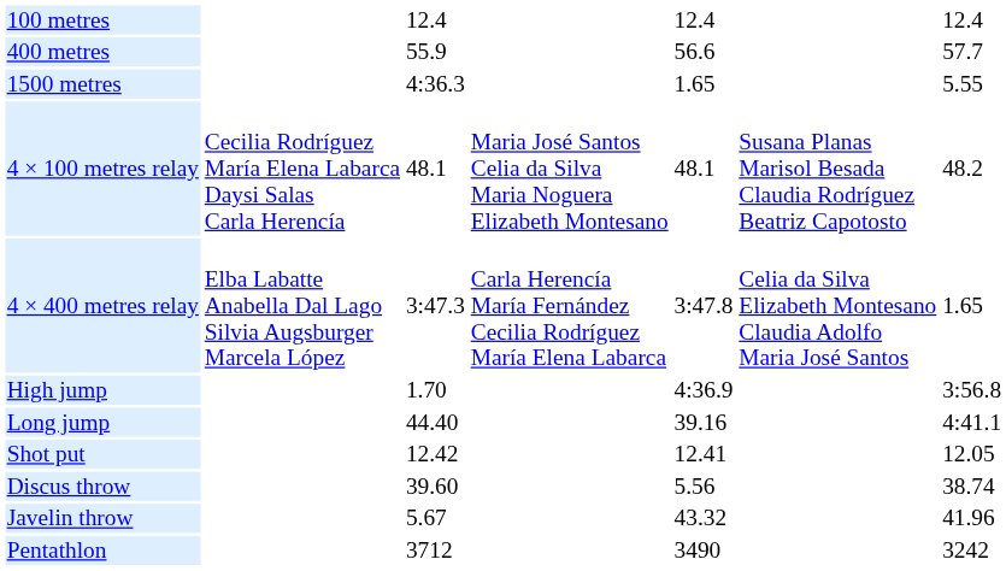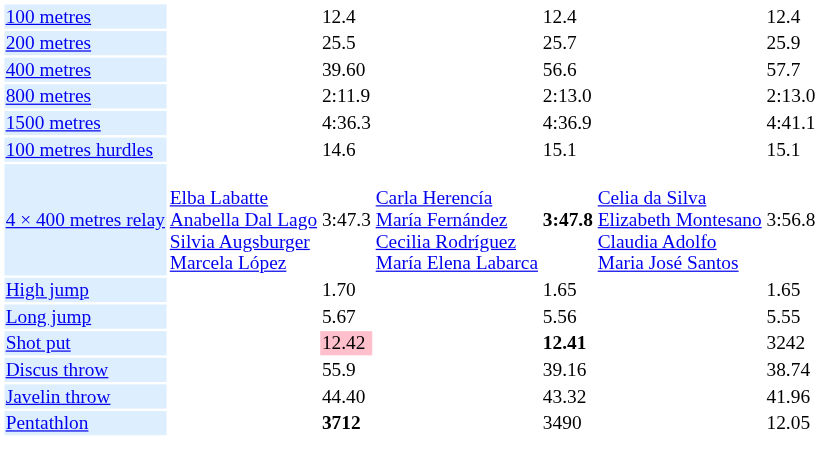 <table>
 <tr>
 <td bgcolor = DDEEFF><a href='#'>100 metres</a></td>
 <td></td>
 <td>12.4</td>
 <td></td>
 <td>12.4</td>
 <td></td>
 <td>12.4</td>
 </tr>
 <tr>
+<td bgcolor = DDEEFF><a href='#'>200 metres</a></td>
+<td></td>
+<td>25.5</td>
+<td></td>
+<td>25.7</td>
+<td></td>
+<td>25.9</td>
+</tr>
+<tr>
 <td bgcolor = DDEEFF><a href='#'>400 metres</a></td>
 <td></td>
-<td>55.9</td>
+<td>39.60</td>
 <td></td>
 <td>56.6</td>
 <td></td>
 <td>57.7</td>
 </tr>
 <tr>
+<td bgcolor = DDEEFF><a href='#'>800 metres</a></td>
+<td></td>
+<td>2:11.9</td>
+<td></td>
+<td>2:13.0</td>
+<td></td>
+<td>2:13.0</td>
+</tr>
+<tr>
 <td bgcolor = DDEEFF><a href='#'>1500 metres</a></td>
 <td></td>
 <td>4:36.3</td>
 <td></td>
-<td>1.65</td>
+<td>4:36.9</td>
 <td></td>
-<td>5.55</td>
+<td>4:41.1</td>
 </tr>
 <tr>
-<td bgcolor = DDEEFF><a href='#'>4 × 100 metres relay</a></td>
-<td><br><a href='#'>Cecilia Rodríguez</a><br><a href='#'>María Elena Labarca</a><br><a href='#'>Daysi Salas</a><br><a href='#'>Carla Herencía</a></td>
-<td>48.1</td>
-<td><br><a href='#'>Maria José Santos</a><br><a href='#'>Celia da Silva</a><br><a href='#'>Maria Noguera</a><br><a href='#'>Elizabeth Montesano</a></td>
-<td>48.1</td>
-<td><br><a href='#'>Susana Planas</a><br><a href='#'>Marisol Besada</a><br><a href='#'>Claudia Rodríguez</a><br><a href='#'>Beatriz Capotosto</a></td>
-<td>48.2</td>
+<td bgcolor = DDEEFF><a href='#'>100 metres hurdles</a></td>
+<td></td>
+<td>14.6</td>
+<td></td>
+<td>15.1</td>
+<td></td>
+<td>15.1</td>
 </tr>
 <tr>
 <td bgcolor = DDEEFF><a href='#'>4 × 400 metres relay</a></td>
 <td><br><a href='#'>Elba Labatte</a><br><a href='#'>Anabella Dal Lago</a><br><a href='#'>Silvia Augsburger</a><br><a href='#'>Marcela López</a></td>
 <td>3:47.3</td>
 <td><br><a href='#'>Carla Herencía</a><br><a href='#'>María Fernández</a><br><a href='#'>Cecilia Rodríguez</a><br><a href='#'>María Elena Labarca</a></td>
-<td>3:47.8</td>
+<td><strong>3:47.8</strong></td>
 <td><br><a href='#'>Celia da Silva</a><br><a href='#'>Elizabeth Montesano</a><br><a href='#'>Claudia Adolfo</a><br><a href='#'>Maria José Santos</a></td>
-<td>1.65</td>
+<td>3:56.8</td>
 </tr>
 <tr>
 <td bgcolor = DDEEFF><a href='#'>High jump</a></td>
 <td></td>
 <td>1.70</td>
 <td></td>
-<td>4:36.9</td>
+<td>1.65</td>
 <td></td>
-<td>3:56.8</td>
+<td>1.65</td>
 </tr>
 <tr>
 <td bgcolor = DDEEFF><a href='#'>Long jump</a></td>
 <td></td>
-<td>44.40</td>
+<td>5.67</td>
 <td></td>
-<td>39.16</td>
+<td>5.56</td>
 <td></td>
-<td>4:41.1</td>
+<td>5.55</td>
 </tr>
 <tr>
 <td bgcolor = DDEEFF><a href='#'>Shot put</a></td>
 <td></td>
-<td>12.42</td>
+<td style="background: pink;">12.42</td>
 <td></td>
-<td>12.41</td>
+<td><strong>12.41</strong></td>
 <td></td>
-<td>12.05</td>
+<td>3242</td>
 </tr>
 <tr>
 <td bgcolor = DDEEFF><a href='#'>Discus throw</a></td>
 <td></td>
-<td>39.60</td>
+<td>55.9</td>
 <td></td>
-<td>5.56</td>
+<td>39.16</td>
 <td></td>
 <td>38.74</td>
 </tr>
 <tr>
 <td bgcolor = DDEEFF><a href='#'>Javelin throw</a></td>
 <td></td>
-<td>5.67</td>
+<td>44.40</td>
 <td></td>
 <td>43.32</td>
 <td></td>
 <td>41.96</td>
 </tr>
 <tr>
 <td bgcolor = DDEEFF><a href='#'>Pentathlon</a></td>
 <td></td>
-<td>3712</td>
+<td><strong>3712</strong></td>
 <td></td>
 <td>3490</td>
 <td></td>
-<td>3242</td>
+<td>12.05</td>
 </tr>
 </table>
